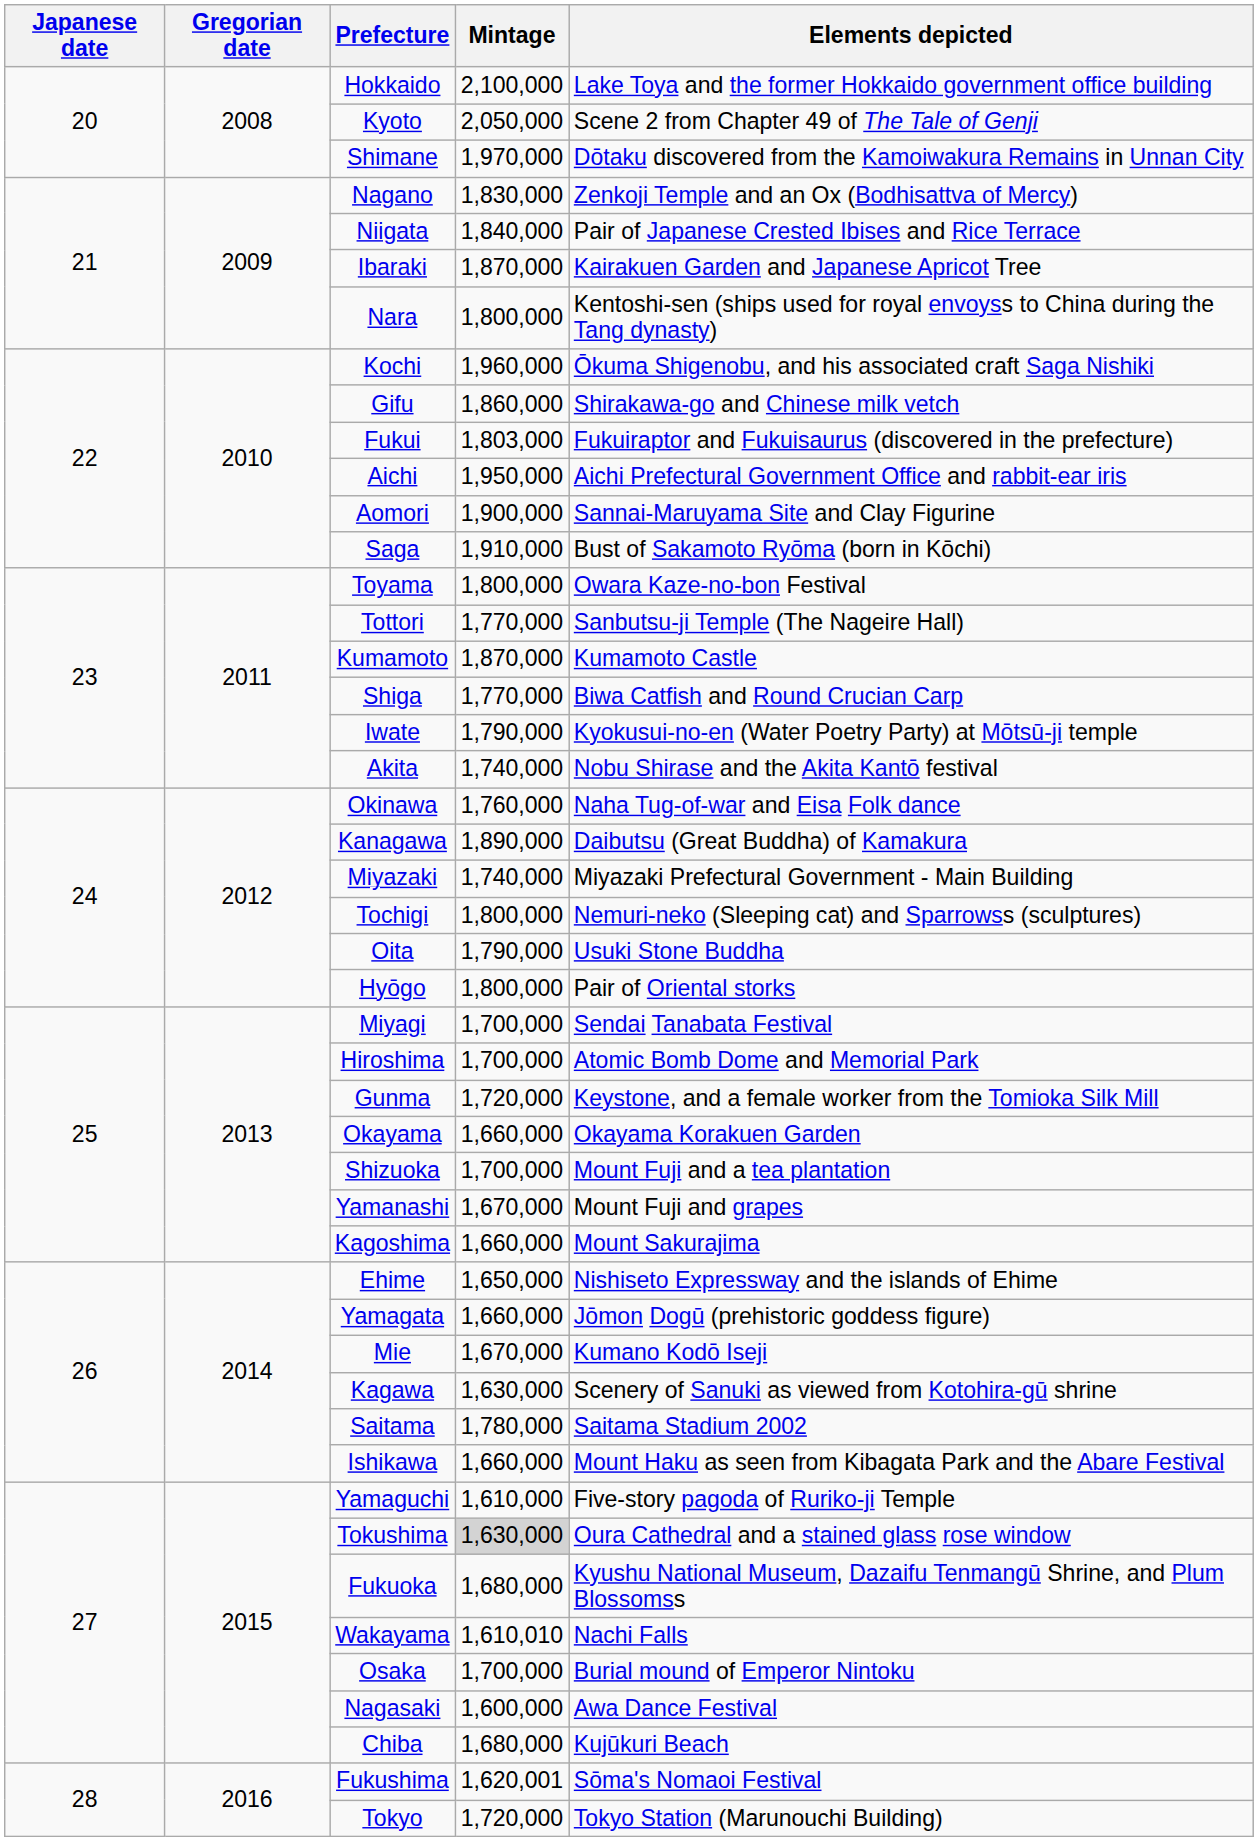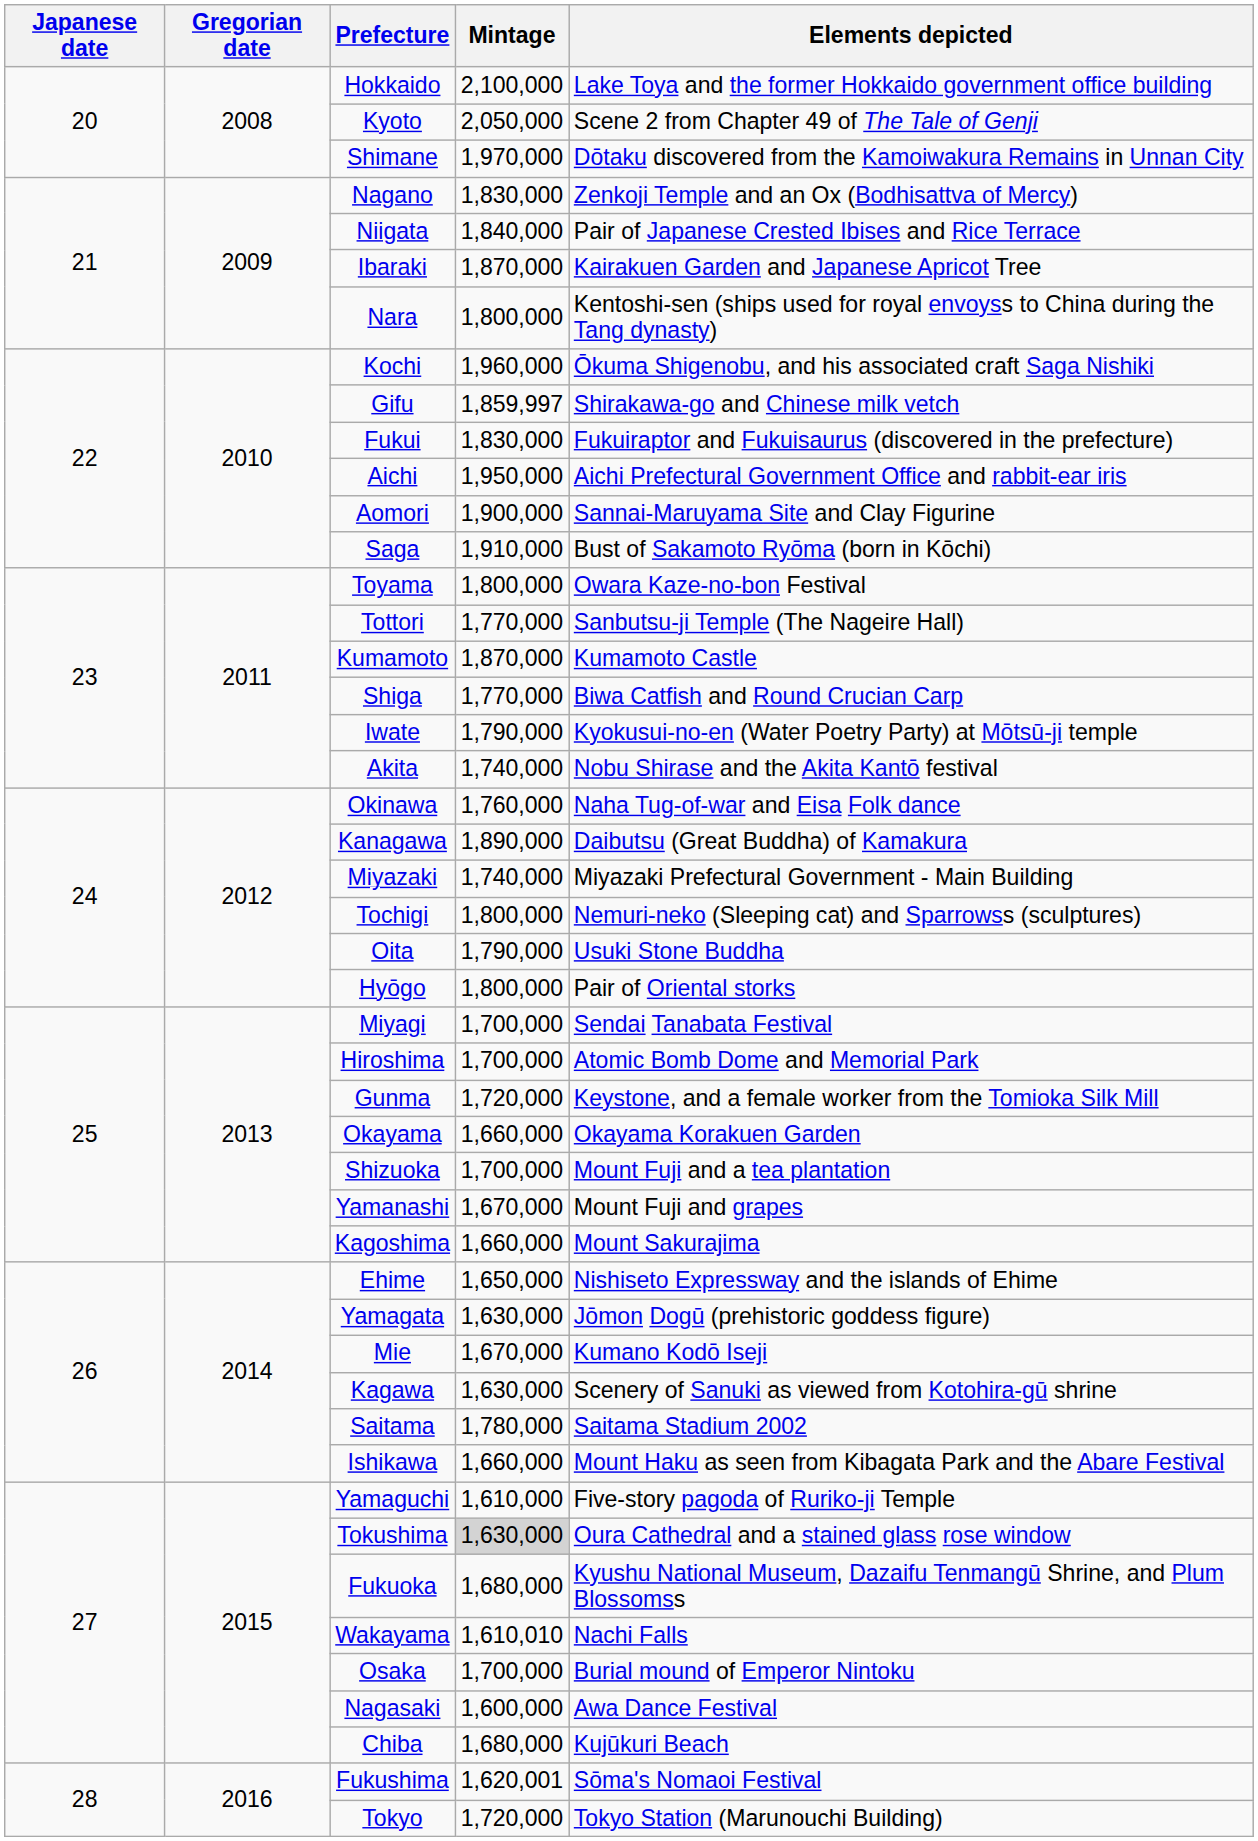 <table class="wikitable sortable">
 <tr>
 <th class="unsortable"><a href='#'>Japanese date</a></th>
 <th><a href='#'>Gregorian date</a></th>
 <th><a href='#'>Prefecture</a></th>
 <th>Mintage</th>
 <th class="unsortable">Elements depicted</th>
 </tr>
 <tr>
 <td rowspan="3" align="center">20</td>
 <td rowspan="3" align="center">2008</td>
 <td align="center"><a href='#'>Hokkaido</a></td>
 <td>2,100,000</td>
 <td><a href='#'>Lake Toya</a> and <a href='#'>the former Hokkaido government office building</a></td>
 </tr>
 <tr>
 <td align="center"><a href='#'>Kyoto</a></td>
 <td>2,050,000</td>
 <td>Scene 2 from Chapter 49 of <em><a href='#'>The Tale of Genji</a></em></td>
 </tr>
 <tr>
 <td align="center"><a href='#'>Shimane</a></td>
 <td>1,970,000</td>
 <td><a href='#'>Dōtaku</a> discovered from the <a href='#'>Kamoiwakura Remains</a> in <a href='#'>Unnan City</a></td>
 </tr>
 <tr>
 <td rowspan="4" align="center">21</td>
 <td rowspan="4" align="center">2009</td>
 <td align="center"><a href='#'>Nagano</a></td>
 <td>1,830,000</td>
 <td><a href='#'>Zenkoji Temple</a> and an Ox (<a href='#'>Bodhisattva of Mercy</a>)</td>
 </tr>
 <tr>
 <td align="center"><a href='#'>Niigata</a></td>
 <td>1,840,000</td>
 <td>Pair of <a href='#'>Japanese Crested Ibises</a> and <a href='#'>Rice Terrace</a></td>
 </tr>
 <tr>
 <td align="center"><a href='#'>Ibaraki</a></td>
 <td>1,870,000</td>
 <td><a href='#'>Kairakuen Garden</a> and <a href='#'>Japanese Apricot</a> Tree</td>
 </tr>
 <tr>
 <td align="center"><a href='#'>Nara</a></td>
 <td>1,800,000</td>
 <td>Kentoshi-sen (ships used for royal <a href='#'>envoys</a>s to China during the <a href='#'>Tang dynasty</a>)</td>
 </tr>
 <tr>
 <td rowspan="6" align="center">22</td>
 <td rowspan="6" align="center">2010</td>
 <td align="center"><a href='#'>Kochi</a> </td>
 <td>1,960,000</td>
 <td><a href='#'>Ōkuma Shigenobu</a>, and his associated craft <a href='#'>Saga Nishiki</a></td>
 </tr>
 <tr>
 <td align="center"><a href='#'>Gifu</a></td>
-<td>1,860,000</td>
+<td>1,859,997</td>
 <td><a href='#'>Shirakawa-go</a> and <a href='#'>Chinese milk vetch</a></td>
 </tr>
 <tr>
 <td align="center"><a href='#'>Fukui</a></td>
-<td>1,803,000</td>
+<td>1,830,000</td>
 <td><a href='#'>Fukuiraptor</a> and <a href='#'>Fukuisaurus</a> (discovered in the prefecture)</td>
 </tr>
 <tr>
 <td align="center"><a href='#'>Aichi</a></td>
 <td>1,950,000</td>
 <td><a href='#'>Aichi Prefectural Government Office</a> and <a href='#'>rabbit-ear iris</a></td>
 </tr>
 <tr>
 <td align="center"><a href='#'>Aomori</a></td>
 <td>1,900,000</td>
 <td><a href='#'>Sannai-Maruyama Site</a> and Clay Figurine</td>
 </tr>
 <tr>
 <td align="center"><a href='#'>Saga</a></td>
 <td>1,910,000</td>
 <td>Bust of <a href='#'>Sakamoto Ryōma</a> (born in Kōchi)</td>
 </tr>
 <tr>
 <td rowspan="6" align="center">23</td>
 <td rowspan="6" align="center">2011</td>
 <td align="center"><a href='#'>Toyama</a></td>
 <td>1,800,000</td>
 <td><a href='#'>Owara Kaze-no-bon</a> Festival</td>
 </tr>
 <tr>
 <td align="center"><a href='#'>Tottori</a></td>
 <td>1,770,000</td>
 <td><a href='#'>Sanbutsu-ji Temple</a> (The Nageire Hall)</td>
 </tr>
 <tr>
 <td align="center"><a href='#'>Kumamoto</a></td>
 <td>1,870,000</td>
 <td><a href='#'>Kumamoto Castle</a></td>
 </tr>
 <tr>
 <td align="center"><a href='#'>Shiga</a></td>
 <td>1,770,000</td>
 <td><a href='#'>Biwa Catfish</a> and <a href='#'>Round Crucian Carp</a></td>
 </tr>
 <tr>
 <td align="center"><a href='#'>Iwate</a></td>
 <td>1,790,000</td>
 <td><a href='#'>Kyokusui-no-en</a> (Water Poetry Party) at <a href='#'>Mōtsū-ji</a> temple</td>
 </tr>
 <tr>
 <td align="center"><a href='#'>Akita</a></td>
 <td>1,740,000</td>
 <td><a href='#'>Nobu Shirase</a> and the <a href='#'>Akita Kantō</a> festival</td>
 </tr>
 <tr>
 <td rowspan="6" align="center">24</td>
 <td rowspan="6" align="center">2012</td>
 <td align="center"><a href='#'>Okinawa</a></td>
 <td>1,760,000</td>
 <td><a href='#'>Naha Tug-of-war</a> and <a href='#'>Eisa</a> <a href='#'>Folk dance</a></td>
 </tr>
 <tr>
 <td align="center"><a href='#'>Kanagawa</a></td>
 <td>1,890,000</td>
 <td><a href='#'>Daibutsu</a> (Great Buddha) of <a href='#'>Kamakura</a></td>
 </tr>
 <tr>
 <td align="center"><a href='#'>Miyazaki</a></td>
 <td>1,740,000</td>
 <td>Miyazaki Prefectural Government - Main Building</td>
 </tr>
 <tr>
 <td align="center"><a href='#'>Tochigi</a></td>
 <td>1,800,000</td>
 <td><a href='#'>Nemuri-neko</a> (Sleeping cat) and <a href='#'>Sparrows</a>s (sculptures)</td>
 </tr>
 <tr>
 <td align="center"><a href='#'>Oita</a> </td>
 <td>1,790,000</td>
 <td><a href='#'>Usuki Stone Buddha</a></td>
 </tr>
 <tr>
 <td align="center"><a href='#'>Hyōgo</a></td>
 <td>1,800,000</td>
 <td>Pair of <a href='#'>Oriental storks</a></td>
 </tr>
 <tr>
 <td rowspan="7" align="center">25</td>
 <td rowspan="7" align="center">2013</td>
 <td align="center"><a href='#'>Miyagi</a></td>
 <td>1,700,000</td>
 <td><a href='#'>Sendai</a> <a href='#'>Tanabata Festival</a></td>
 </tr>
 <tr>
 <td align="center"><a href='#'>Hiroshima</a></td>
 <td>1,700,000</td>
 <td><a href='#'>Atomic Bomb Dome</a> and <a href='#'>Memorial Park</a></td>
 </tr>
 <tr>
 <td align="center"><a href='#'>Gunma</a></td>
 <td>1,720,000</td>
 <td><a href='#'>Keystone</a>, and a female worker from the <a href='#'>Tomioka Silk Mill</a></td>
 </tr>
 <tr>
 <td align="center"><a href='#'>Okayama</a></td>
 <td>1,660,000</td>
 <td><a href='#'>Okayama Korakuen Garden</a></td>
 </tr>
 <tr>
 <td align="center"><a href='#'>Shizuoka</a></td>
 <td>1,700,000</td>
 <td><a href='#'>Mount Fuji</a> and a <a href='#'>tea plantation</a></td>
 </tr>
 <tr>
 <td align="center"><a href='#'>Yamanashi</a></td>
 <td>1,670,000</td>
 <td>Mount Fuji and <a href='#'>grapes</a></td>
 </tr>
 <tr>
 <td align="center"><a href='#'>Kagoshima</a></td>
 <td>1,660,000</td>
 <td><a href='#'>Mount Sakurajima</a></td>
 </tr>
 <tr>
 <td rowspan="6" align="center">26</td>
 <td rowspan="6" align="center">2014</td>
 <td align="center"><a href='#'>Ehime</a></td>
 <td>1,650,000</td>
 <td><a href='#'>Nishiseto Expressway</a> and the islands of Ehime</td>
 </tr>
 <tr>
 <td align="center"><a href='#'>Yamagata</a></td>
-<td>1,660,000</td>
+<td>1,630,000</td>
 <td><a href='#'>Jōmon</a> <a href='#'>Dogū</a> (prehistoric goddess figure)</td>
 </tr>
 <tr>
 <td align="center"><a href='#'>Mie</a></td>
 <td>1,670,000</td>
 <td><a href='#'>Kumano Kodō Iseji</a></td>
 </tr>
 <tr>
 <td align="center"><a href='#'>Kagawa</a></td>
 <td>1,630,000</td>
 <td>Scenery of <a href='#'>Sanuki</a> as viewed from <a href='#'>Kotohira-gū</a> shrine</td>
 </tr>
 <tr>
 <td align="center"><a href='#'>Saitama</a></td>
 <td>1,780,000</td>
 <td><a href='#'>Saitama Stadium 2002</a></td>
 </tr>
 <tr>
 <td align="center"><a href='#'>Ishikawa</a></td>
 <td>1,660,000</td>
 <td><a href='#'>Mount Haku</a> as seen from Kibagata Park and the <a href='#'>Abare Festival</a></td>
 </tr>
 <tr>
 <td rowspan="7" align="center">27</td>
 <td rowspan="7" align="center">2015</td>
 <td align="center"><a href='#'>Yamaguchi</a></td>
 <td>1,610,000</td>
 <td>Five-story <a href='#'>pagoda</a> of <a href='#'>Ruriko-ji</a> Temple</td>
 </tr>
 <tr>
 <td align="center"><a href='#'>Tokushima</a></td>
 <td style="background: lightgrey;">1,630,000</td>
 <td><a href='#'>Oura Cathedral</a> and a <a href='#'>stained glass</a> <a href='#'>rose window</a></td>
 </tr>
 <tr>
 <td align="center"><a href='#'>Fukuoka</a></td>
 <td>1,680,000</td>
 <td><a href='#'>Kyushu National Museum</a>, <a href='#'>Dazaifu Tenmangū</a> Shrine, and <a href='#'>Plum Blossoms</a>s</td>
 </tr>
 <tr>
 <td align="center"><a href='#'>Wakayama</a></td>
 <td>1,610,010</td>
 <td><a href='#'>Nachi Falls</a></td>
 </tr>
 <tr>
 <td align="center"><a href='#'>Osaka</a></td>
 <td>1,700,000</td>
 <td><a href='#'>Burial mound</a> of <a href='#'>Emperor Nintoku</a></td>
 </tr>
 <tr>
 <td align="center"><a href='#'>Nagasaki</a></td>
 <td>1,600,000</td>
 <td><a href='#'>Awa Dance Festival</a></td>
 </tr>
 <tr>
 <td align="center"><a href='#'>Chiba</a></td>
 <td>1,680,000</td>
 <td><a href='#'>Kujūkuri Beach</a></td>
 </tr>
 <tr>
 <td rowspan="2" align="center">28</td>
 <td rowspan="2" align="center">2016</td>
 <td align="center"><a href='#'>Fukushima</a></td>
 <td>1,620,001</td>
 <td><a href='#'>Sōma's Nomaoi Festival</a></td>
 </tr>
 <tr>
 <td align="center"><a href='#'>Tokyo</a></td>
 <td>1,720,000</td>
 <td><a href='#'>Tokyo Station</a> (Marunouchi Building)</td>
 </tr>
 </table>
